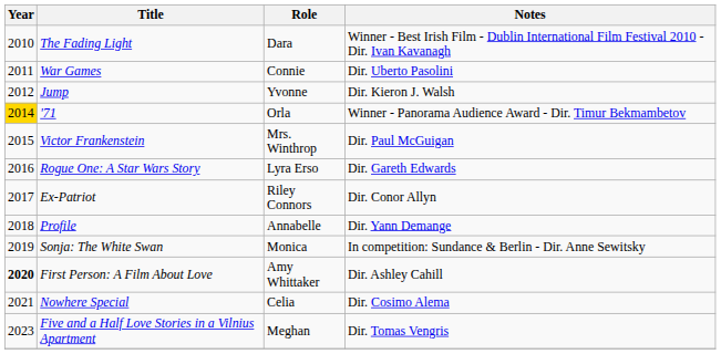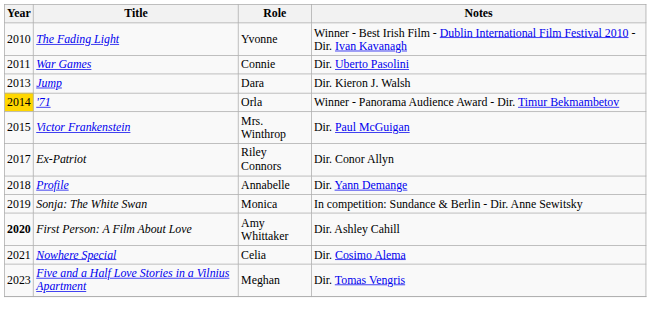 <table class="wikitable sortable">
 <tr>
 <th>Year</th>
 <th>Title</th>
 <th>Role</th>
 <th class="sortable">Notes</th>
 </tr>
 <tr>
 <td>2010</td>
 <td><em><a href='#'>The Fading Light</a></em></td>
-<td>Dara</td>
+<td>Yvonne</td>
 <td>Winner - Best Irish Film - <a href='#'>Dublin International Film Festival 2010</a> - Dir. <a href='#'>Ivan Kavanagh</a></td>
 </tr>
 <tr>
 <td>2011</td>
 <td><em><a href='#'>War Games</a></em></td>
 <td>Connie</td>
 <td>Dir. <a href='#'>Uberto Pasolini</a></td>
 </tr>
 <tr>
-<td>2012</td>
+<td>2013</td>
 <td><em><a href='#'>Jump</a></em></td>
-<td>Yvonne</td>
+<td>Dara</td>
 <td>Dir. Kieron J. Walsh</td>
 </tr>
 <tr>
 <td style="background: gold;">2014</td>
 <td><em><a href='#'>'71</a></em></td>
 <td>Orla</td>
 <td>Winner - Panorama Audience Award - Dir. <a href='#'>Timur Bekmambetov</a></td>
 </tr>
 <tr>
 <td>2015</td>
 <td><em><a href='#'>Victor Frankenstein</a></em></td>
 <td>Mrs. Winthrop</td>
 <td>Dir. <a href='#'>Paul McGuigan</a></td>
-</tr>
-<tr>
-<td>2016</td>
-<td><em><a href='#'>Rogue One: A Star Wars Story</a></em></td>
-<td>Lyra Erso</td>
-<td>Dir. <a href='#'>Gareth Edwards</a></td>
 </tr>
 <tr>
 <td>2017</td>
 <td><em>Ex-Patriot</em></td>
 <td>Riley Connors</td>
 <td>Dir. Conor Allyn</td>
 </tr>
 <tr>
 <td>2018</td>
 <td><em><a href='#'>Profile</a></em></td>
 <td>Annabelle</td>
 <td>Dir. <a href='#'>Yann Demange</a></td>
 </tr>
 <tr>
 <td>2019</td>
 <td><em>Sonja: The White Swan</em></td>
 <td>Monica</td>
 <td>In competition: Sundance & Berlin - Dir. Anne Sewitsky</td>
 </tr>
 <tr>
 <td><strong>2020</strong></td>
 <td><em>First Person: A Film About Love</em></td>
 <td>Amy Whittaker</td>
 <td>Dir. Ashley Cahill</td>
 </tr>
 <tr>
 <td>2021</td>
 <td><em><a href='#'>Nowhere Special</a></em></td>
 <td>Celia</td>
 <td>Dir. <a href='#'>Cosimo Alema</a></td>
 </tr>
 <tr>
 <td>2023</td>
 <td><em><a href='#'>Five and a Half Love Stories in a Vilnius Apartment</a></em></td>
 <td>Meghan</td>
 <td>Dir. <a href='#'>Tomas Vengris</a></td>
 </tr>
 <tr>
 </tr>
 </table>
